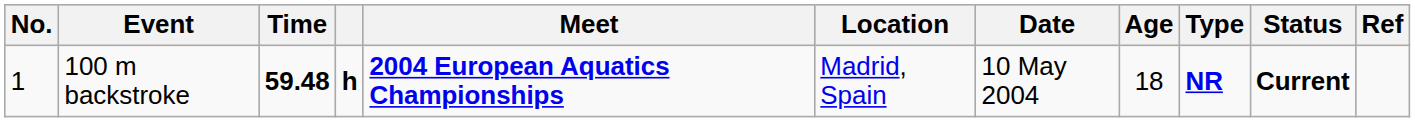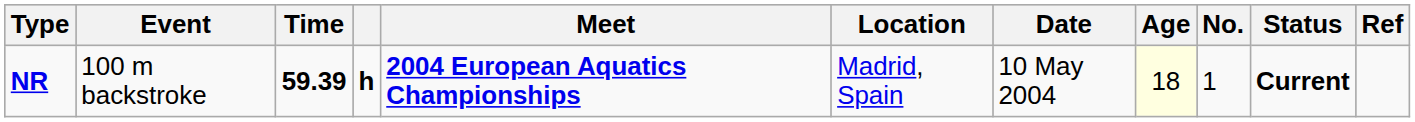 <table class="wikitable">
 <tr>
-<th>No.</th>
+<th>Type</th>
 <th>Event</th>
 <th>Time</th>
 <th></th>
 <th>Meet</th>
 <th>Location</th>
 <th>Date</th>
 <th>Age</th>
-<th>Type</th>
+<th>No.</th>
 <th>Status</th>
 <th>Ref</th>
 </tr>
 <tr>
-<td>1</td>
+<td><strong><a href='#'>NR</a></strong></td>
 <td>100 m backstroke</td>
-<td style="text-align:center;"><strong>59.48</strong></td>
+<td style="text-align:center;"><strong>59.39</strong></td>
 <td><strong>h</strong></td>
 <td><strong><a href='#'>2004 European Aquatics Championships</a></strong></td>
 <td><a href='#'>Madrid</a>, <a href='#'>Spain</a></td>
 <td>10 May 2004</td>
-<td style="text-align:center;">18</td>
-<td><strong><a href='#'>NR</a></strong></td>
+<td style="background: lightyellow; text-align:center;">18</td>
+<td>1</td>
 <td style="text-align:center;"><strong>Current</strong></td>
 <td style="text-align:center;"></td>
 </tr>
 </table>
